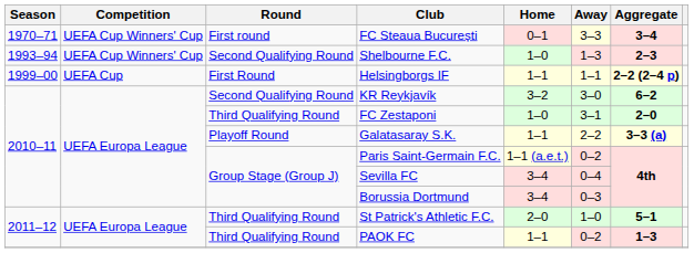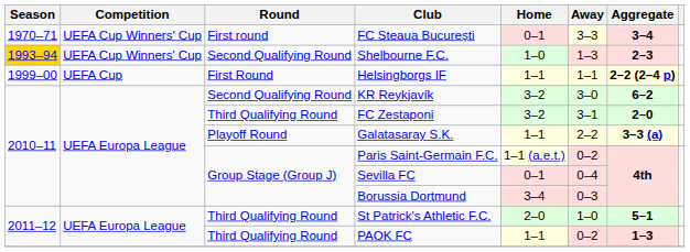 <table class="wikitable" style="text-align:left">
 <tr>
 <th>Season</th>
 <th>Competition</th>
 <th>Round</th>
 <th>Club</th>
 <th>Home</th>
 <th>Away</th>
 <th>Aggregate</th>
 <th></th>
 </tr>
 <tr>
 <td><a href='#'>1970–71</a></td>
 <td><a href='#'>UEFA Cup Winners' Cup</a></td>
 <td><a href='#'>First round</a></td>
 <td> <a href='#'>FC Steaua București</a></td>
 <td style="text-align:center; background:#fdd;">0–1</td>
 <td style="text-align:center; background:#ffd;">3–3</td>
 <td style="text-align:center; background:#fdd;"><strong>3–4</strong></td>
 <td></td>
 </tr>
 <tr>
-<td><a href='#'>1993–94</a></td>
+<td style="background: gold;"><a href='#'>1993–94</a></td>
 <td><a href='#'>UEFA Cup Winners' Cup</a></td>
 <td><a href='#'>Second Qualifying Round</a></td>
 <td> <a href='#'>Shelbourne F.C.</a></td>
 <td style="text-align:center; background:#dfd;">1–0</td>
 <td style="text-align:center; background:#fdd;">1–3</td>
 <td style="text-align:center; background:#fdd;"><strong>2–3</strong></td>
 <td></td>
 </tr>
 <tr>
 <td><a href='#'>1999–00</a></td>
 <td><a href='#'>UEFA Cup</a></td>
 <td><a href='#'>First Round</a></td>
 <td> <a href='#'>Helsingborgs IF</a></td>
 <td style="text-align:center; background:#ffd;">1–1</td>
 <td style="text-align:center; background:#ffd;">1–1</td>
 <td style="text-align:center; background:#ffd;"><strong>2–2 (2–4 <a href='#'>p</a>)</strong></td>
 <td></td>
 </tr>
 <tr>
 <td rowspan="6"><a href='#'>2010–11</a></td>
 <td rowspan="6"><a href='#'>UEFA Europa League</a></td>
 <td><a href='#'>Second Qualifying Round</a></td>
 <td> <a href='#'>KR Reykjavík</a></td>
 <td style="text-align:center; background:#dfd;">3–2</td>
 <td style="text-align:center; background:#dfd;">3–0</td>
 <td style="text-align:center; background:#dfd;"><strong>6–2</strong></td>
 <td></td>
 </tr>
 <tr>
 <td><a href='#'>Third Qualifying Round</a></td>
 <td> <a href='#'>FC Zestaponi</a></td>
-<td style="text-align:center; background:#dfd;">1–0</td>
+<td style="text-align:center; background:#dfd;">3–2</td>
 <td style="text-align:center; background:#dfd;">3–1</td>
 <td style="text-align:center; background:#dfd;"><strong>2–0</strong></td>
 <td></td>
 </tr>
 <tr>
 <td><a href='#'>Playoff Round</a></td>
 <td> <a href='#'>Galatasaray S.K.</a></td>
 <td style="text-align:center; background:#ffd;">1–1</td>
 <td style="text-align:center; background:#ffd;">2–2</td>
 <td style="text-align:center; background:#ffd;"><strong>3–3 <a href='#'>(a)</a></strong></td>
 <td></td>
 </tr>
 <tr>
 <td rowspan="3"><a href='#'>Group Stage (Group J)</a></td>
 <td> <a href='#'>Paris Saint-Germain F.C.</a></td>
 <td style="text-align:center; background:#ffd;">1–1 <a href='#'>(a.e.t.)</a></td>
 <td style="text-align:center; background:#fdd;">0–2</td>
 <td rowspan="3" style="text-align:center; background:#fdd;"><strong>4th</strong></td>
 <td rowspan="3"></td>
 </tr>
 <tr>
 <td> <a href='#'>Sevilla FC</a></td>
-<td style="text-align:center; background:#fdd;">3–4</td>
+<td style="text-align:center; background:#fdd;">0–1</td>
 <td style="text-align:center; background:#fdd;">0–4</td>
 </tr>
 <tr>
 <td> <a href='#'>Borussia Dortmund</a></td>
 <td style="text-align:center; background:#fdd;">3–4</td>
 <td style="text-align:center; background:#fdd;">0–3</td>
 </tr>
 <tr>
 <td rowspan="2"><a href='#'>2011–12</a></td>
 <td rowspan="2"><a href='#'>UEFA Europa League</a></td>
 <td><a href='#'>Third Qualifying Round</a></td>
 <td> <a href='#'>St Patrick's Athletic F.C.</a></td>
 <td style="text-align:center; background:#dfd;">2–0</td>
 <td style="text-align:center; background:#dfd;">1–0</td>
 <td style="text-align:center; background:#dfd;"><strong>5–1</strong></td>
 <td></td>
 </tr>
 <tr>
 <td><a href='#'>Third Qualifying Round</a></td>
 <td> <a href='#'>PAOK FC</a></td>
 <td style="text-align:center; background:#ffd;">1–1</td>
 <td style="text-align:center; background:#fdd;">0–2</td>
 <td style="text-align:center; background:#fdd;"><strong>1–3</strong></td>
 <td></td>
 </tr>
 <tr>
 </tr>
 </table>
